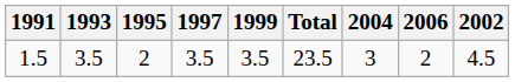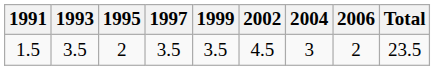 <table class="wikitable" style="text-align:center">
 <tr>
 <th>1991</th>
 <th>1993</th>
 <th>1995</th>
 <th>1997</th>
 <th>1999</th>
-<th>Total</th>
+<th>2002</th>
 <th>2004</th>
 <th>2006</th>
-<th>2002</th>
+<th>Total</th>
 </tr>
 <tr>
 <td>1.5</td>
 <td>3.5</td>
 <td>2</td>
 <td>3.5</td>
 <td>3.5</td>
-<td>23.5</td>
+<td>4.5</td>
 <td>3</td>
 <td>2</td>
-<td>4.5</td>
+<td>23.5</td>
 </tr>
 </table>
